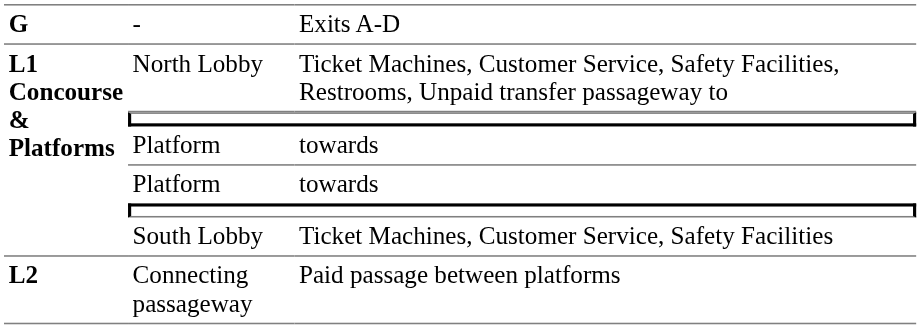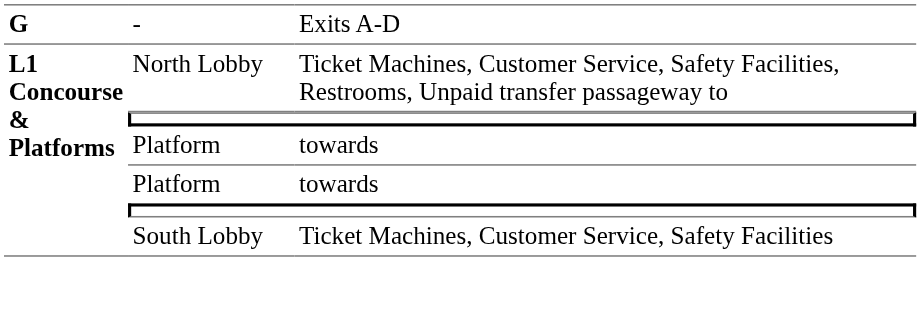 <table table border=0 cellspacing=0 cellpadding=3>
 <tr>
 <td style="border-top:solid 1px gray;" width=50 valign=top><strong>G</strong></td>
 <td style="border-top:solid 1px gray;" width=100 valign=top>-</td>
 <td style="border-top:solid 1px gray;" width=390 valign=top>Exits A-D</td>
 </tr>
 <tr>
 <td style="border-bottom:solid 1px gray; border-top:solid 1px gray;" rowspan=6 valign=top width=50><strong>L1<br>Concourse & Platforms</strong></td>
 <td style="border-bottom:solid 1px gray; border-top:solid 1px gray;" valign=top width=100>North Lobby</td>
 <td style="border-bottom:solid 1px gray; border-top:solid 1px gray;" valign=top width=390>Ticket Machines, Customer Service, Safety Facilities, Restrooms, Unpaid transfer passageway to </td>
 </tr>
 <tr>
 <td style="border-top:solid 1px gray;border-bottom:solid 1px gray;border-right:solid 2px black;border-left:solid 2px black;border-bottom:solid 2px black;text-align:center;" colspan=2></td>
 </tr>
 <tr>
 <td style="border-bottom:solid 1px gray;">Platform </td>
 <td style="border-bottom:solid 1px gray;"> towards   </td>
 </tr>
 <tr>
 <td>Platform </td>
 <td> towards   </td>
 </tr>
 <tr>
 <td style="border-bottom:solid 1px gray;border-top:solid 2px black;border-right:solid 2px black;border-left:solid 2px black;text-align:center;" colspan=2></td>
 </tr>
 <tr>
 <td style="border-bottom:solid 1px gray;" valign=top>South Lobby</td>
 <td style="border-bottom:solid 1px gray;" valign=top>Ticket Machines, Customer Service, Safety Facilities</td>
 </tr>
-<tr>
-<td style="border-bottom:solid 1px gray;" valign=top><strong>L2</strong></td>
-<td style="border-bottom:solid 1px gray;" valign=top>Connecting passageway</td>
-<td style="border-bottom:solid 1px gray;" valign=top>Paid passage between platforms</td>
-</tr>
 </table>
